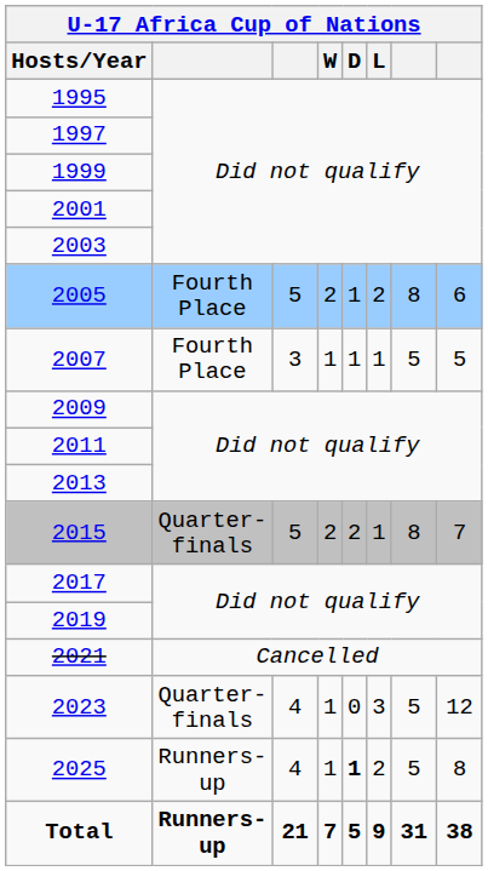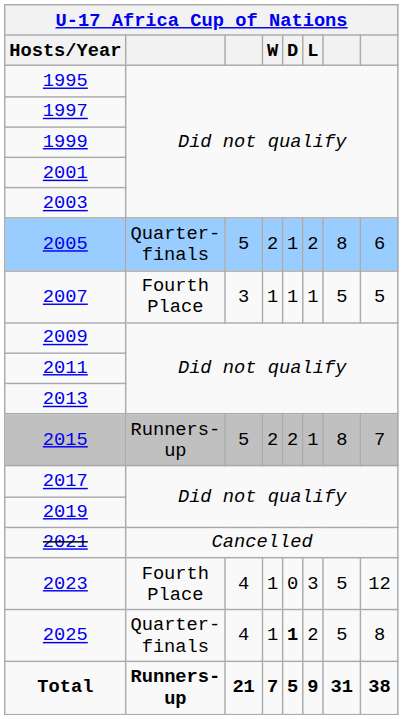 <table class="wikitable" style="text-align: center;">
 <tr>
 <th colspan=9><a href='#'>U-17 Africa Cup of Nations</a></th>
 </tr>
 <tr>
 <th>Hosts/Year</th>
 <th width=20></th>
 <th width=20></th>
 <th>W</th>
 <th>D</th>
 <th>L</th>
 <th width=20></th>
 <th width=20></th>
 </tr>
 <tr>
 <td> <a href='#'>1995</a></td>
 <td colspan=7 rowspan=5><em>Did not qualify</em></td>
 </tr>
 <tr>
 <td> <a href='#'>1997</a></td>
 </tr>
 <tr>
 <td> <a href='#'>1999</a></td>
 </tr>
 <tr>
 <td> <a href='#'>2001</a></td>
 </tr>
 <tr>
 <td> <a href='#'>2003</a></td>
 </tr>
 <tr bgcolor=#9acdff>
 <td> <a href='#'>2005</a></td>
-<td>Fourth Place</td>
+<td>Quarter-finals</td>
 <td>5</td>
 <td>2</td>
 <td>1</td>
 <td>2</td>
 <td>8</td>
 <td>6</td>
 </tr>
 <tr>
 <td> <a href='#'>2007</a></td>
 <td>Fourth Place</td>
 <td>3</td>
 <td>1</td>
 <td>1</td>
 <td>1</td>
 <td>5</td>
 <td>5</td>
 </tr>
 <tr>
 <td> <a href='#'>2009</a></td>
 <td colspan=7 rowspan=3><em>Did not qualify</em></td>
 </tr>
 <tr>
 <td> <a href='#'>2011</a></td>
 </tr>
 <tr>
 <td> <a href='#'>2013</a></td>
 </tr>
 <tr bgcolor=silver>
 <td> <a href='#'>2015</a></td>
-<td>Quarter-finals</td>
+<td>Runners-up</td>
 <td>5</td>
 <td>2</td>
 <td>2</td>
 <td>1</td>
 <td>8</td>
 <td>7</td>
 </tr>
 <tr>
 <td> <a href='#'>2017</a></td>
 <td colspan=7 rowspan=2><em>Did not qualify</em></td>
 </tr>
 <tr>
 <td> <a href='#'>2019</a></td>
 </tr>
 <tr>
 <td> <s><a href='#'>2021</a></s></td>
 <td colspan=7><em> Cancelled</em></td>
 </tr>
 <tr>
 <td> <a href='#'>2023</a></td>
-<td>Quarter-finals</td>
+<td>Fourth Place</td>
 <td>4</td>
 <td>1</td>
 <td>0</td>
 <td>3</td>
 <td>5</td>
 <td>12</td>
 </tr>
 <tr>
 <td> <a href='#'>2025</a></td>
-<td>Runners-up</td>
+<td>Quarter-finals</td>
 <td>4</td>
 <td>1</td>
 <td><strong>1</strong></td>
 <td>2</td>
 <td>5</td>
 <td>8</td>
 </tr>
 <tr>
 <td><strong>Total</strong></td>
 <td><strong>Runners-up</strong></td>
 <td><strong>21</strong></td>
 <td><strong>7</strong></td>
 <td><strong>5</strong></td>
 <td><strong>9</strong></td>
 <td><strong>31</strong></td>
 <td><strong>38</strong></td>
 </tr>
 </table>
